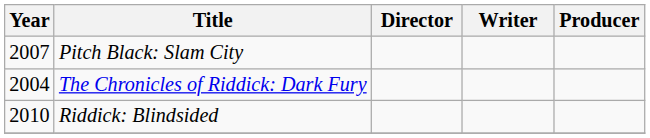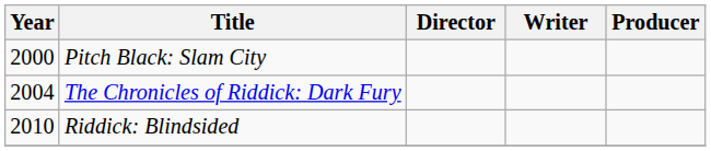 <table class="wikitable">
 <tr>
 <th>Year</th>
 <th>Title</th>
 <th width=65>Director</th>
 <th width=65>Writer</th>
 <th width=65>Producer</th>
 </tr>
 <tr>
-<td>2007</td>
+<td>2000</td>
 <td><em>Pitch Black: Slam City</em></td>
 <td></td>
 <td></td>
 <td></td>
 </tr>
 <tr>
 <td>2004</td>
 <td><em><a href='#'>The Chronicles of Riddick: Dark Fury</a></em></td>
 <td></td>
 <td></td>
 <td></td>
 </tr>
 <tr>
 <td>2010</td>
 <td><em>Riddick: Blindsided</em></td>
 <td></td>
 <td></td>
 <td></td>
 </tr>
 <tr>
 </tr>
 </table>
